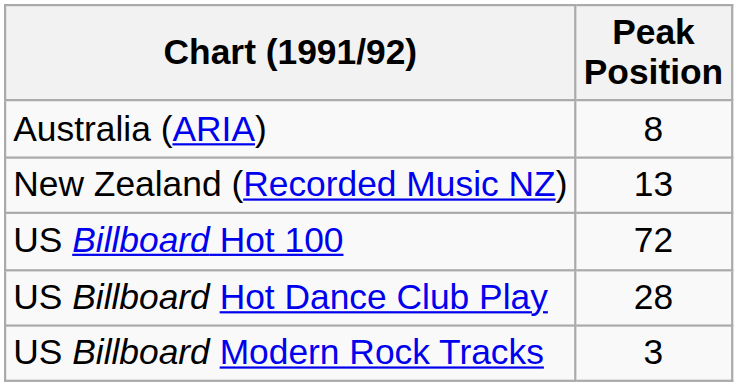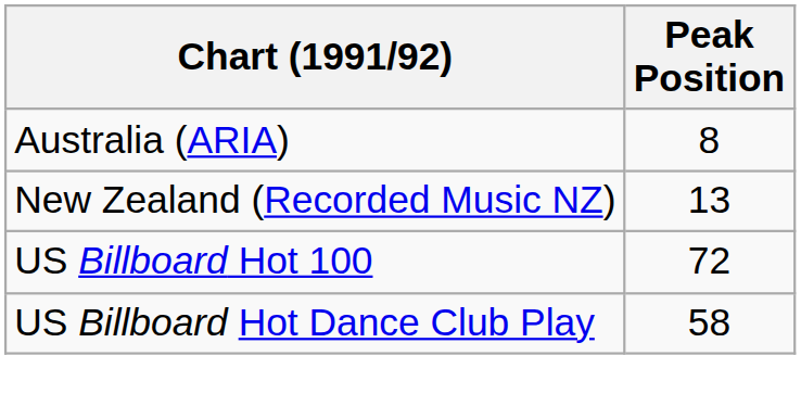 <table class="wikitable sortable">
 <tr>
 <th>Chart (1991/92)</th>
 <th>Peak<br>Position</th>
 </tr>
 <tr>
 <td>Australia (<a href='#'>ARIA</a>)</td>
 <td align="center">8</td>
 </tr>
 <tr>
 <td>New Zealand (<a href='#'>Recorded Music NZ</a>)</td>
 <td align="center">13</td>
 </tr>
 <tr>
 <td>US <a href='#'><em>Billboard</em> Hot 100</a></td>
 <td align="center">72</td>
 </tr>
 <tr>
 <td>US <em>Billboard</em> <a href='#'>Hot Dance Club Play</a></td>
-<td align="center">28</td>
-</tr>
-<tr>
-<td>US <em>Billboard</em> <a href='#'>Modern Rock Tracks</a></td>
-<td align="center">3</td>
+<td align="center">58</td>
 </tr>
 </table>
